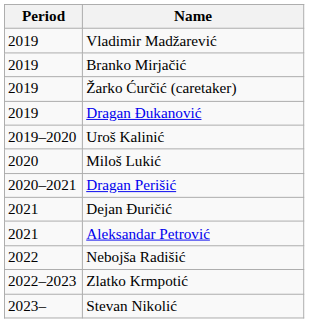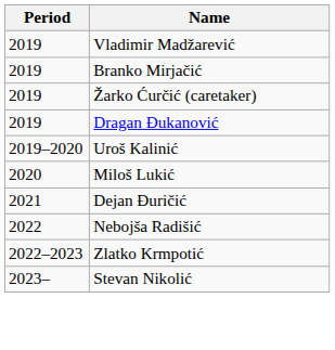 <table class="wikitable">
 <tr>
 <th width="75">Period</th>
 <th width="225">Name</th>
 </tr>
 <tr>
 <td>2019</td>
 <td> Vladimir Madžarević</td>
 </tr>
 <tr>
 <td>2019</td>
 <td> Branko Mirjačić</td>
 </tr>
 <tr>
 <td>2019</td>
 <td> Žarko Ćurčić (caretaker)</td>
 </tr>
 <tr>
 <td>2019</td>
 <td> <a href='#'>Dragan Đukanović</a></td>
 </tr>
 <tr>
 <td>2019–2020</td>
 <td> Uroš Kalinić</td>
 </tr>
 <tr>
 <td>2020</td>
 <td> Miloš Lukić</td>
 </tr>
 <tr>
-<td>2020–2021</td>
-<td> <a href='#'>Dragan Perišić</a></td>
-</tr>
-<tr>
 <td>2021</td>
 <td> Dejan Đuričić</td>
-</tr>
-<tr>
-<td>2021</td>
-<td> <a href='#'>Aleksandar Petrović</a></td>
 </tr>
 <tr>
 <td>2022</td>
 <td> Nebojša Radišić</td>
 </tr>
 <tr>
 <td>2022–2023</td>
 <td> Zlatko Krmpotić</td>
 </tr>
 <tr>
 <td>2023–</td>
 <td> Stevan Nikolić</td>
 </tr>
 </table>
